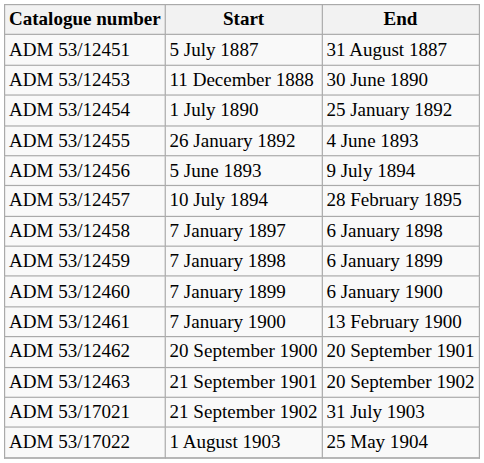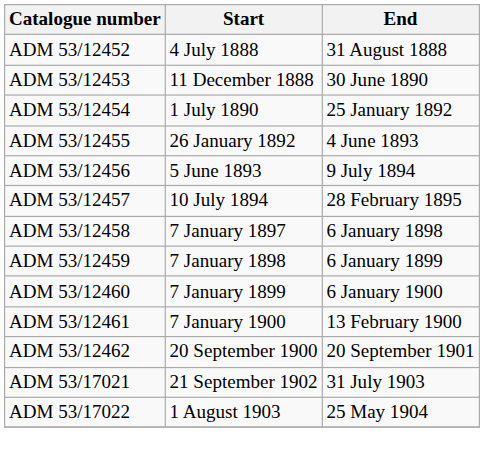 <table class="wikitable">
 <tr valign=top>
 <th>Catalogue number</th>
 <th>Start</th>
 <th>End</th>
 </tr>
 <tr valign=top>
-<td>ADM 53/12451</td>
-<td>5 July 1887</td>
-<td>31 August 1887</td>
+<td>ADM 53/12452</td>
+<td>4 July 1888</td>
+<td>31 August 1888</td>
 </tr>
 <tr valign=top>
 <td>ADM 53/12453</td>
 <td>11 December 1888</td>
 <td>30 June 1890</td>
 </tr>
 <tr valign=top>
 <td>ADM 53/12454</td>
 <td>1 July 1890</td>
 <td>25 January 1892</td>
 </tr>
 <tr valign=top>
 <td>ADM 53/12455</td>
 <td>26 January 1892</td>
 <td>4 June 1893</td>
 </tr>
 <tr valign=top>
 <td>ADM 53/12456</td>
 <td>5 June 1893</td>
 <td>9 July 1894</td>
 </tr>
 <tr valign=top>
 <td>ADM 53/12457</td>
 <td>10 July 1894</td>
 <td>28 February 1895</td>
 </tr>
 <tr valign=top>
 <td>ADM 53/12458</td>
 <td>7 January 1897</td>
 <td>6 January 1898</td>
 </tr>
 <tr valign=top>
 <td>ADM 53/12459</td>
 <td>7 January 1898</td>
 <td>6 January 1899</td>
 </tr>
 <tr valign=top>
 <td>ADM 53/12460</td>
 <td>7 January 1899</td>
 <td>6 January 1900</td>
 </tr>
 <tr valign=top>
 <td>ADM 53/12461</td>
 <td>7 January 1900</td>
 <td>13 February 1900</td>
 </tr>
 <tr valign=top>
 <td>ADM 53/12462</td>
 <td>20 September 1900</td>
 <td>20 September 1901</td>
 </tr>
 <tr valign=top>
-<td>ADM 53/12463</td>
-<td>21 September 1901</td>
-<td>20 September 1902</td>
-</tr>
-<tr valign=top>
 <td>ADM 53/17021</td>
 <td>21 September 1902</td>
 <td>31 July 1903</td>
 </tr>
 <tr valign=top>
 <td>ADM 53/17022</td>
 <td>1 August 1903</td>
 <td>25 May 1904</td>
 </tr>
 <tr>
 </tr>
 </table>
